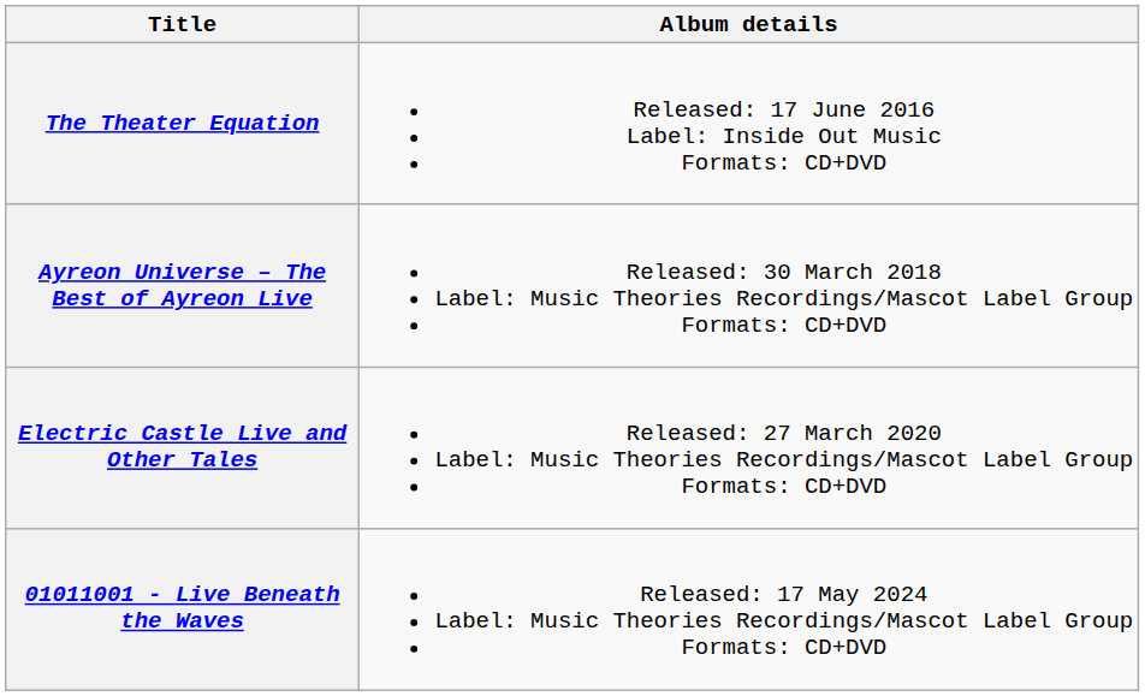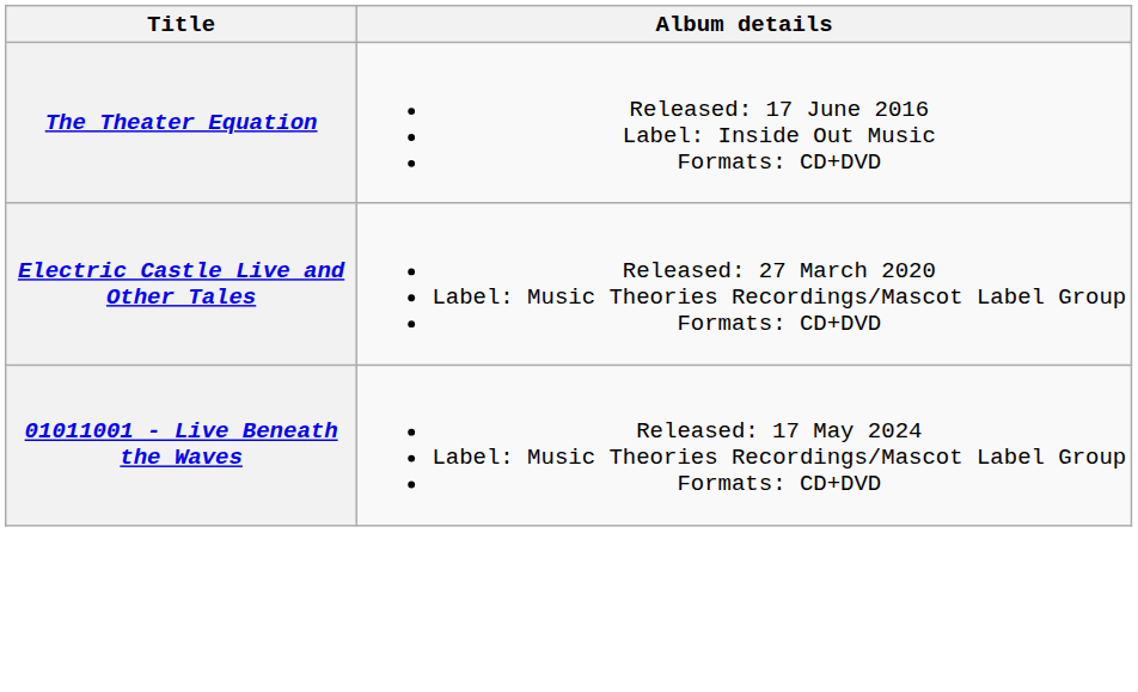 <table class="wikitable plainrowheaders" style="text-align:center;">
 <tr>
 <th scope="col" style="width:15em;">Title</th>
 <th scope="col">Album details</th>
 </tr>
 <tr>
 <th scope="row"><em><a href='#'>The Theater Equation</a></em></th>
 <td><br><ul><li>Released: 17 June 2016</li><li>Label: Inside Out Music</li><li>Formats: CD+DVD</li></ul></td>
 </tr>
 <tr>
-<th scope="row"><em><a href='#'>Ayreon Universe – The Best of Ayreon Live</a></em></th>
-<td><br><ul><li>Released: 30 March 2018</li><li>Label: Music Theories Recordings/Mascot Label Group</li><li>Formats: CD+DVD</li></ul></td>
-</tr>
-<tr>
 <th scope="row"><em><a href='#'>Electric Castle Live and Other Tales</a></em></th>
 <td><br><ul><li>Released: 27 March 2020</li><li>Label: Music Theories Recordings/Mascot Label Group</li><li>Formats: CD+DVD</li></ul></td>
 </tr>
 <tr>
 <th scope="row"><em><a href='#'>01011001 - Live Beneath the Waves</a></em></th>
 <td><br><ul><li>Released: 17 May 2024</li><li>Label: Music Theories Recordings/Mascot Label Group</li><li>Formats: CD+DVD</li></ul></td>
 </tr>
 </table>
